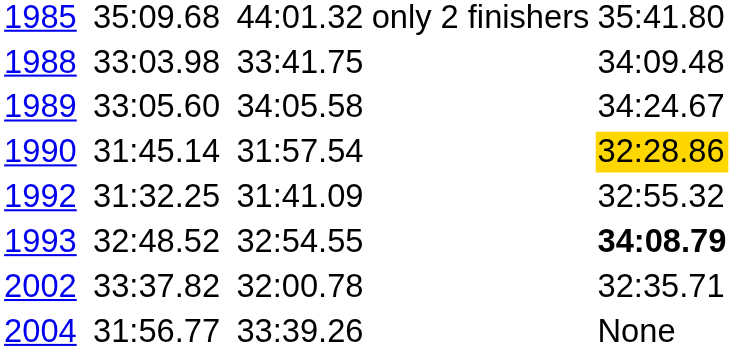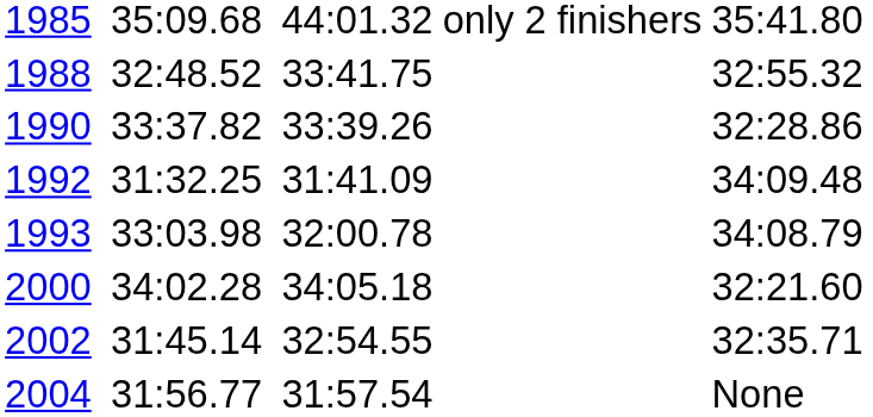 <table>
 <tr valign="top">
 <td><a href='#'>1985</a><br></td>
 <td></td>
 <td>35:09.68</td>
 <td></td>
 <td>44:01.32</td>
 <td>only 2 finishers</td>
 <td>35:41.80</td>
 </tr>
 <tr valign="top">
 <td><a href='#'>1988</a><br></td>
 <td></td>
-<td>33:03.98</td>
+<td>32:48.52</td>
 <td></td>
 <td>33:41.75</td>
 <td></td>
-<td>34:09.48</td>
-</tr>
-<tr valign="top">
-<td><a href='#'>1989</a><br></td>
-<td></td>
-<td>33:05.60</td>
-<td></td>
-<td>34:05.58</td>
-<td></td>
-<td>34:24.67</td>
+<td>32:55.32</td>
 </tr>
 <tr valign="top">
 <td><a href='#'>1990</a><br></td>
 <td></td>
-<td>31:45.14</td>
+<td>33:37.82</td>
 <td></td>
-<td>31:57.54</td>
+<td>33:39.26</td>
 <td></td>
-<td style="background: gold;">32:28.86</td>
+<td>32:28.86</td>
 </tr>
 <tr valign="top">
 <td><a href='#'>1992</a><br></td>
 <td></td>
 <td>31:32.25</td>
 <td></td>
 <td>31:41.09</td>
 <td></td>
-<td>32:55.32</td>
+<td>34:09.48</td>
 </tr>
 <tr valign="top">
 <td><a href='#'>1993</a><br></td>
 <td></td>
-<td>32:48.52</td>
+<td>33:03.98</td>
 <td></td>
-<td>32:54.55</td>
+<td>32:00.78</td>
 <td></td>
-<td><strong>34:08.79</strong></td>
+<td>34:08.79</td>
+</tr>
+<tr valign="top">
+<td><a href='#'>2000</a><br></td>
+<td></td>
+<td>34:02.28</td>
+<td></td>
+<td>34:05.18</td>
+<td></td>
+<td>32:21.60</td>
 </tr>
 <tr valign="top">
 <td><a href='#'>2002</a><br></td>
 <td></td>
-<td>33:37.82</td>
+<td>31:45.14</td>
 <td></td>
-<td>32:00.78</td>
+<td>32:54.55</td>
 <td></td>
 <td>32:35.71</td>
 </tr>
 <tr valign="top">
 <td><a href='#'>2004</a><br></td>
 <td></td>
 <td>31:56.77</td>
 <td></td>
-<td>33:39.26</td>
+<td>31:57.54</td>
 <td></td>
 <td>None</td>
 </tr>
 </table>
